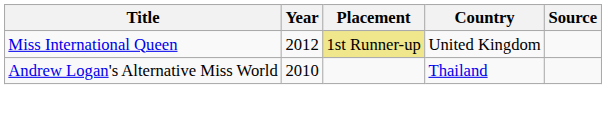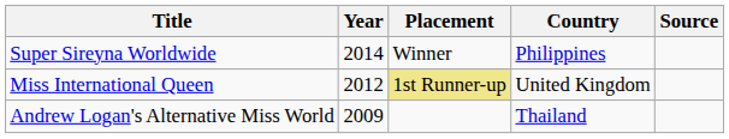 <table class="wikitable sortable">
 <tr>
 <th>Title</th>
 <th>Year</th>
 <th>Placement</th>
 <th>Country</th>
 <th>Source</th>
+</tr>
+<tr>
+<td><a href='#'>Super Sireyna Worldwide</a></td>
+<td>2014</td>
+<td>Winner</td>
+<td><a href='#'>Philippines</a></td>
+<td></td>
 </tr>
 <tr>
 <td><a href='#'>Miss International Queen</a></td>
 <td>2012</td>
 <td style="background: khaki;">1st Runner-up</td>
 <td>United Kingdom</td>
 <td></td>
 </tr>
 <tr>
 <td><a href='#'>Andrew Logan</a>'s Alternative Miss World</td>
-<td>2010</td>
+<td>2009</td>
 <td></td>
 <td><a href='#'>Thailand</a></td>
 <td></td>
 </tr>
 </table>
